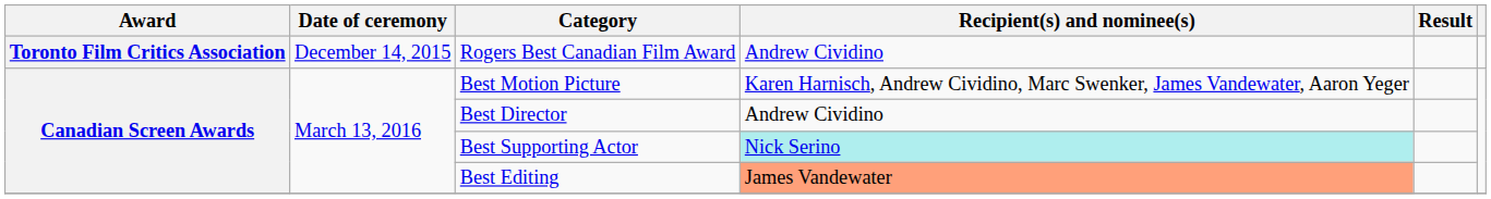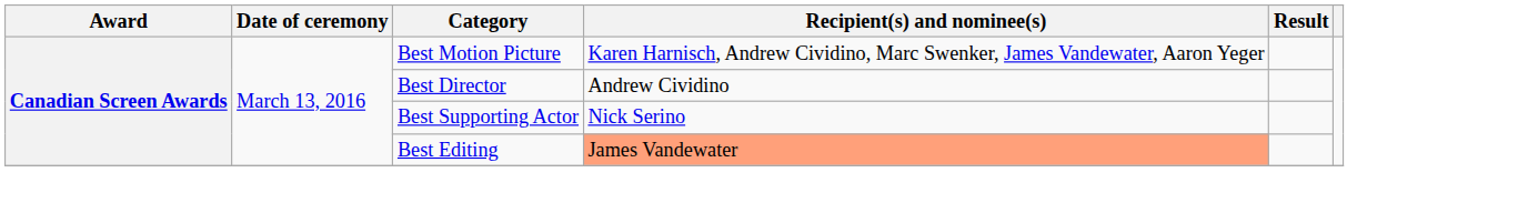 <table class="wikitable plainrowheaders sortable">
 <tr>
 <th scope="col">Award</th>
 <th scope="col">Date of ceremony</th>
 <th scope="col">Category</th>
 <th scope="col">Recipient(s) and nominee(s)</th>
 <th scope="col">Result</th>
 <th scope="col" class="unsortable"></th>
-</tr>
-<tr>
-<th scope="row" rowspan=1><a href='#'>Toronto Film Critics Association</a></th>
-<td><a href='#'>December 14, 2015</a></td>
-<td><a href='#'>Rogers Best Canadian Film Award</a></td>
-<td><a href='#'>Andrew Cividino</a></td>
-<td></td>
-<td></td>
 </tr>
 <tr>
 <th scope="row" rowspan=4><a href='#'>Canadian Screen Awards</a></th>
 <td rowspan="4"><a href='#'>March 13, 2016</a></td>
 <td><a href='#'>Best Motion Picture</a></td>
 <td><a href='#'>Karen Harnisch</a>, Andrew Cividino, Marc Swenker, <a href='#'>James Vandewater</a>, Aaron Yeger</td>
 <td></td>
 <td rowspan="4"></td>
 </tr>
 <tr>
 <td><a href='#'>Best Director</a></td>
 <td>Andrew Cividino</td>
 <td></td>
 </tr>
 <tr>
 <td><a href='#'>Best Supporting Actor</a></td>
-<td style="background: paleturquoise;"><a href='#'>Nick Serino</a></td>
+<td><a href='#'>Nick Serino</a></td>
 <td></td>
 </tr>
 <tr>
 <td><a href='#'>Best Editing</a></td>
 <td style="background: lightsalmon;">James Vandewater</td>
 <td></td>
 </tr>
 <tr>
 </tr>
 </table>
